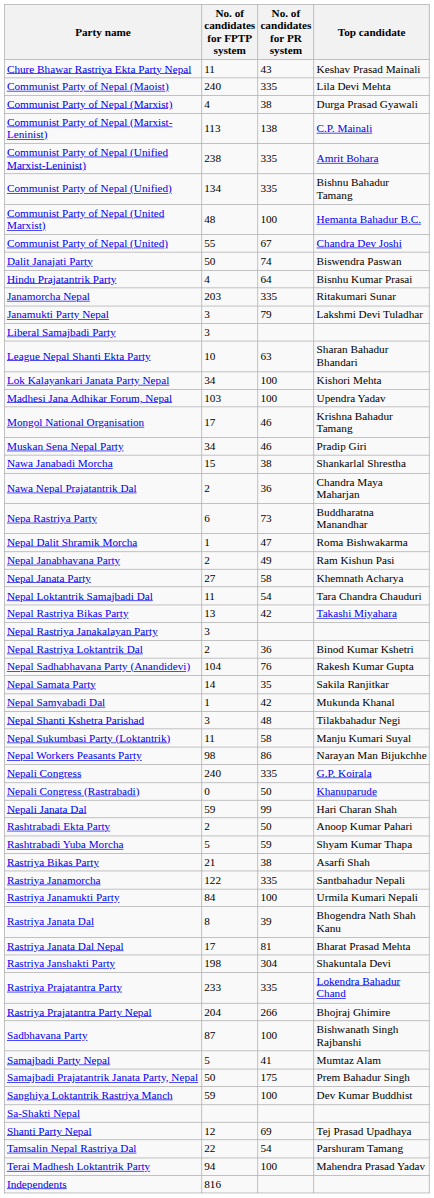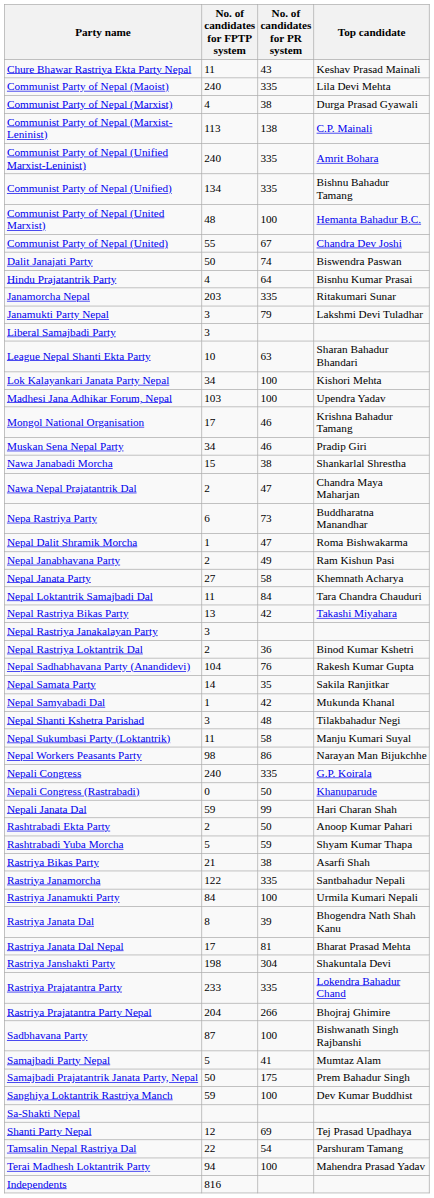 <table class="wikitable sortable" border="1">
 <tr>
 <th>Party name</th>
 <th>No. of<br>candidates<br>for FPTP<br>system</th>
 <th>No. of<br>candidates<br>for PR<br>system</th>
 <th>Top candidate</th>
 </tr>
 <tr>
 <td><a href='#'>Chure Bhawar Rastriya Ekta Party Nepal</a></td>
 <td>11</td>
 <td>43</td>
 <td>Keshav Prasad Mainali</td>
 </tr>
 <tr>
 <td><a href='#'>Communist Party of Nepal (Maoist)</a></td>
 <td>240</td>
 <td>335</td>
 <td>Lila Devi Mehta</td>
 </tr>
 <tr>
 <td><a href='#'>Communist Party of Nepal (Marxist)</a></td>
 <td>4</td>
 <td>38</td>
 <td>Durga Prasad Gyawali</td>
 </tr>
 <tr>
 <td><a href='#'>Communist Party of Nepal (Marxist-Leninist)</a></td>
 <td>113</td>
 <td>138</td>
 <td><a href='#'>C.P. Mainali</a></td>
 </tr>
 <tr>
 <td><a href='#'>Communist Party of Nepal (Unified Marxist-Leninist)</a></td>
-<td>238</td>
+<td>240</td>
 <td>335</td>
 <td><a href='#'>Amrit Bohara</a></td>
 </tr>
 <tr>
 <td><a href='#'>Communist Party of Nepal (Unified)</a></td>
 <td>134</td>
 <td>335</td>
 <td>Bishnu Bahadur Tamang</td>
 </tr>
 <tr>
 <td><a href='#'>Communist Party of Nepal (United Marxist)</a></td>
 <td>48</td>
 <td>100</td>
 <td><a href='#'>Hemanta Bahadur B.C.</a></td>
 </tr>
 <tr>
 <td><a href='#'>Communist Party of Nepal (United)</a></td>
 <td>55</td>
 <td>67</td>
 <td><a href='#'>Chandra Dev Joshi</a></td>
 </tr>
 <tr>
 <td><a href='#'>Dalit Janajati Party</a></td>
 <td>50</td>
 <td>74</td>
 <td>Biswendra Paswan</td>
 </tr>
 <tr>
 <td><a href='#'>Hindu Prajatantrik Party</a></td>
 <td>4</td>
 <td>64</td>
 <td>Bisnhu Kumar Prasai</td>
 </tr>
 <tr>
 <td><a href='#'>Janamorcha Nepal</a></td>
 <td>203</td>
 <td>335</td>
 <td>Ritakumari Sunar</td>
 </tr>
 <tr>
 <td><a href='#'>Janamukti Party Nepal</a></td>
 <td>3</td>
 <td>79</td>
 <td>Lakshmi Devi Tuladhar</td>
 </tr>
 <tr>
 <td><a href='#'>Liberal Samajbadi Party</a></td>
 <td>3</td>
 <td></td>
 <td></td>
 </tr>
 <tr>
 <td><a href='#'>League Nepal Shanti Ekta Party</a></td>
 <td>10</td>
 <td>63</td>
 <td>Sharan Bahadur Bhandari</td>
 </tr>
 <tr>
 <td><a href='#'>Lok Kalayankari Janata Party Nepal</a></td>
 <td>34</td>
 <td>100</td>
 <td>Kishori Mehta</td>
 </tr>
 <tr>
 <td><a href='#'>Madhesi Jana Adhikar Forum, Nepal</a></td>
 <td>103</td>
 <td>100</td>
 <td>Upendra Yadav</td>
 </tr>
 <tr>
 <td><a href='#'>Mongol National Organisation</a></td>
 <td>17</td>
 <td>46</td>
 <td>Krishna Bahadur Tamang</td>
 </tr>
 <tr>
 <td><a href='#'>Muskan Sena Nepal Party</a></td>
 <td>34</td>
 <td>46</td>
 <td>Pradip Giri</td>
 </tr>
 <tr>
 <td><a href='#'>Nawa Janabadi Morcha</a></td>
 <td>15</td>
 <td>38</td>
 <td>Shankarlal Shrestha</td>
 </tr>
 <tr>
 <td><a href='#'>Nawa Nepal Prajatantrik Dal</a></td>
 <td>2</td>
-<td>36</td>
+<td>47</td>
 <td>Chandra Maya Maharjan</td>
 </tr>
 <tr>
 <td><a href='#'>Nepa Rastriya Party</a></td>
 <td>6</td>
 <td>73</td>
 <td>Buddharatna Manandhar</td>
 </tr>
 <tr>
 <td><a href='#'>Nepal Dalit Shramik Morcha</a></td>
 <td>1</td>
 <td>47</td>
 <td>Roma Bishwakarma</td>
 </tr>
 <tr>
 <td><a href='#'>Nepal Janabhavana Party</a></td>
 <td>2</td>
 <td>49</td>
 <td>Ram Kishun Pasi</td>
 </tr>
 <tr>
 <td><a href='#'>Nepal Janata Party</a></td>
 <td>27</td>
 <td>58</td>
 <td>Khemnath Acharya</td>
 </tr>
 <tr>
 <td><a href='#'>Nepal Loktantrik Samajbadi Dal</a></td>
 <td>11</td>
-<td>54</td>
+<td>84</td>
 <td>Tara Chandra Chauduri</td>
 </tr>
 <tr>
 <td><a href='#'>Nepal Rastriya Bikas Party</a></td>
 <td>13</td>
 <td>42</td>
 <td><a href='#'>Takashi Miyahara</a></td>
 </tr>
 <tr>
 <td><a href='#'>Nepal Rastriya Janakalayan Party</a></td>
 <td>3</td>
 <td></td>
 <td></td>
 </tr>
 <tr>
 <td><a href='#'>Nepal Rastriya Loktantrik Dal</a></td>
 <td>2</td>
 <td>36</td>
 <td>Binod Kumar Kshetri</td>
 </tr>
 <tr>
 <td><a href='#'>Nepal Sadhabhavana Party (Anandidevi)</a></td>
 <td>104</td>
 <td>76</td>
 <td>Rakesh Kumar Gupta</td>
 </tr>
 <tr>
 <td><a href='#'>Nepal Samata Party</a></td>
 <td>14</td>
 <td>35</td>
 <td>Sakila Ranjitkar</td>
 </tr>
 <tr>
 <td><a href='#'>Nepal Samyabadi Dal</a></td>
 <td>1</td>
 <td>42</td>
 <td>Mukunda Khanal</td>
 </tr>
 <tr>
 <td><a href='#'>Nepal Shanti Kshetra Parishad</a></td>
 <td>3</td>
 <td>48</td>
 <td>Tilakbahadur Negi</td>
 </tr>
 <tr>
 <td><a href='#'>Nepal Sukumbasi Party (Loktantrik)</a></td>
 <td>11</td>
 <td>58</td>
 <td>Manju Kumari Suyal</td>
 </tr>
 <tr>
 <td><a href='#'>Nepal Workers Peasants Party</a></td>
 <td>98</td>
 <td>86</td>
 <td>Narayan Man Bijukchhe</td>
 </tr>
 <tr>
 <td><a href='#'>Nepali Congress</a></td>
 <td>240</td>
 <td>335</td>
 <td><a href='#'>G.P. Koirala</a></td>
 </tr>
 <tr>
 <td><a href='#'>Nepali Congress (Rastrabadi)</a></td>
 <td>0</td>
 <td>50</td>
 <td><a href='#'>Khanuparude</a></td>
 </tr>
 <tr>
 <td><a href='#'>Nepali Janata Dal</a></td>
 <td>59</td>
 <td>99</td>
 <td>Hari Charan Shah</td>
 </tr>
 <tr>
 <td><a href='#'>Rashtrabadi Ekta Party</a></td>
 <td>2</td>
 <td>50</td>
 <td>Anoop Kumar Pahari</td>
 </tr>
 <tr>
 <td><a href='#'>Rashtrabadi Yuba Morcha</a></td>
 <td>5</td>
 <td>59</td>
 <td>Shyam Kumar Thapa</td>
 </tr>
 <tr>
 <td><a href='#'>Rastriya Bikas Party</a></td>
 <td>21</td>
 <td>38</td>
 <td>Asarfi Shah</td>
 </tr>
 <tr>
 <td><a href='#'>Rastriya Janamorcha</a></td>
 <td>122</td>
 <td>335</td>
 <td>Santbahadur Nepali</td>
 </tr>
 <tr>
 <td><a href='#'>Rastriya Janamukti Party</a></td>
 <td>84</td>
 <td>100</td>
 <td>Urmila Kumari Nepali</td>
 </tr>
 <tr>
 <td><a href='#'>Rastriya Janata Dal</a></td>
 <td>8</td>
 <td>39</td>
 <td>Bhogendra Nath Shah Kanu</td>
 </tr>
 <tr>
 <td><a href='#'>Rastriya Janata Dal Nepal</a></td>
 <td>17</td>
 <td>81</td>
 <td>Bharat Prasad Mehta</td>
 </tr>
 <tr>
 <td><a href='#'>Rastriya Janshakti Party</a></td>
 <td>198</td>
 <td>304</td>
 <td>Shakuntala Devi</td>
 </tr>
 <tr>
 <td><a href='#'>Rastriya Prajatantra Party</a></td>
 <td>233</td>
 <td>335</td>
 <td><a href='#'>Lokendra Bahadur Chand</a></td>
 </tr>
 <tr>
 <td><a href='#'>Rastriya Prajatantra Party Nepal</a></td>
 <td>204</td>
 <td>266</td>
 <td>Bhojraj Ghimire</td>
 </tr>
 <tr>
 <td><a href='#'>Sadbhavana Party</a></td>
 <td>87</td>
 <td>100</td>
 <td>Bishwanath Singh Rajbanshi</td>
 </tr>
 <tr>
 <td><a href='#'>Samajbadi Party Nepal</a></td>
 <td>5</td>
 <td>41</td>
 <td>Mumtaz Alam</td>
 </tr>
 <tr>
 <td><a href='#'>Samajbadi Prajatantrik Janata Party, Nepal</a></td>
 <td>50</td>
 <td>175</td>
 <td>Prem Bahadur Singh</td>
 </tr>
 <tr>
 <td><a href='#'>Sanghiya Loktantrik Rastriya Manch</a></td>
 <td>59</td>
 <td>100</td>
 <td>Dev Kumar Buddhist</td>
 </tr>
 <tr>
 <td><a href='#'>Sa-Shakti Nepal</a></td>
 <td></td>
 <td></td>
 <td></td>
 </tr>
 <tr>
 <td><a href='#'>Shanti Party Nepal</a></td>
 <td>12</td>
 <td>69</td>
 <td>Tej Prasad Upadhaya</td>
 </tr>
 <tr>
 <td><a href='#'>Tamsalin Nepal Rastriya Dal</a></td>
 <td>22</td>
 <td>54</td>
 <td>Parshuram Tamang</td>
 </tr>
 <tr>
 <td><a href='#'>Terai Madhesh Loktantrik Party</a></td>
 <td>94</td>
 <td>100</td>
 <td>Mahendra Prasad Yadav</td>
 </tr>
 <tr>
 <td><a href='#'>Independents</a></td>
 <td>816</td>
 <td></td>
 <td></td>
 </tr>
 </table>
